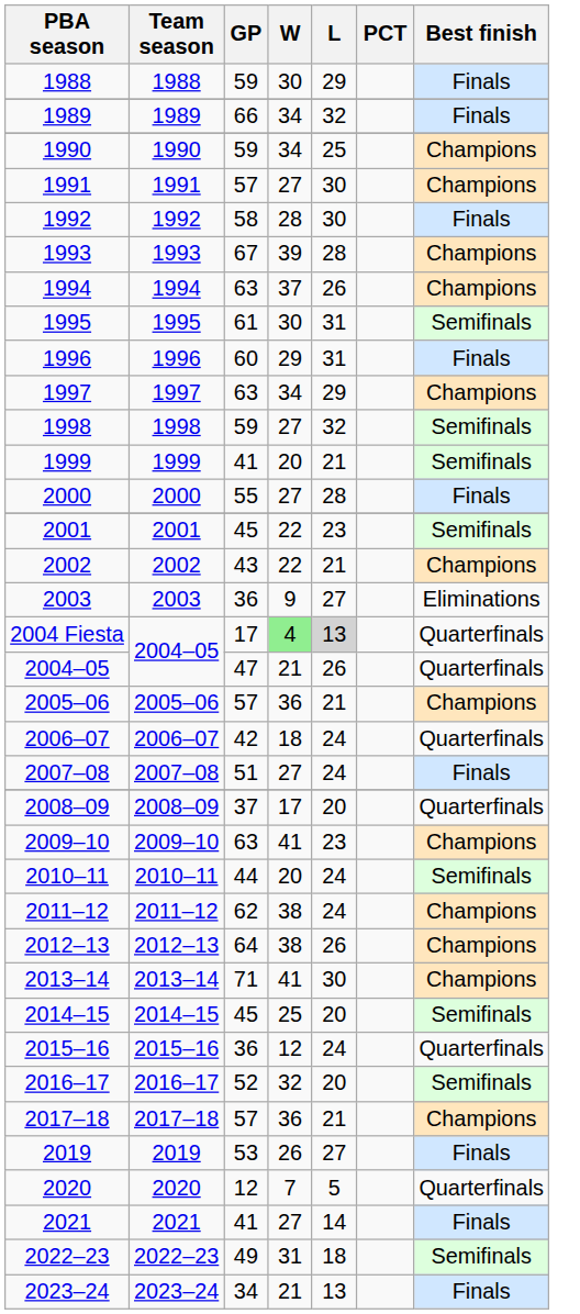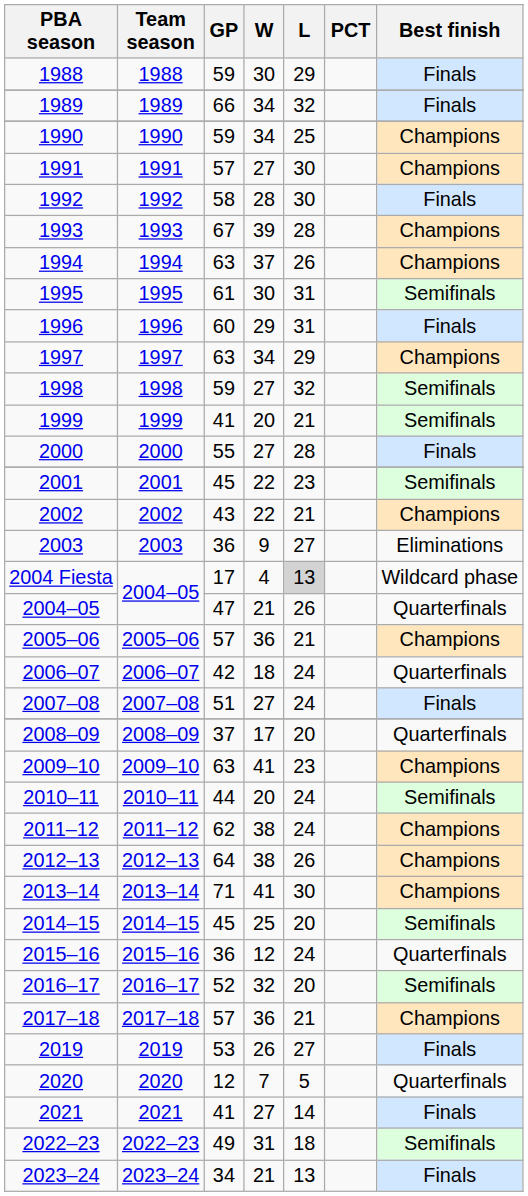 <table class=wikitable style="text-align:center;">
 <tr>
 <th>PBA <br>season</th>
 <th>Team<br>season</th>
 <th width=25>GP</th>
 <th width=25>W</th>
 <th width=25>L</th>
 <th width=35>PCT</th>
 <th>Best finish</th>
 </tr>
 <tr>
 <td><a href='#'>1988</a></td>
 <td><a href='#'>1988</a></td>
 <td>59</td>
 <td>30</td>
 <td>29</td>
 <td></td>
 <td bgcolor=#D0E7FF>Finals</td>
 </tr>
 <tr>
 </tr>
 <tr>
 <td><a href='#'>1989</a></td>
 <td><a href='#'>1989</a></td>
 <td>66</td>
 <td>34</td>
 <td>32</td>
 <td></td>
 <td bgcolor=#D0E7FF>Finals</td>
 </tr>
 <tr>
 </tr>
 <tr>
 <td><a href='#'>1990</a></td>
 <td><a href='#'>1990</a></td>
 <td>59</td>
 <td>34</td>
 <td>25</td>
 <td></td>
 <td bgcolor=#FFE6BD>Champions</td>
 </tr>
 <tr>
 <td><a href='#'>1991</a></td>
 <td><a href='#'>1991</a></td>
 <td>57</td>
 <td>27</td>
 <td>30</td>
 <td></td>
 <td bgcolor=#FFE6BD>Champions</td>
 </tr>
 <tr>
 <td><a href='#'>1992</a></td>
 <td><a href='#'>1992</a></td>
 <td>58</td>
 <td>28</td>
 <td>30</td>
 <td></td>
 <td bgcolor=#D0E7FF>Finals</td>
 </tr>
 <tr>
 <td><a href='#'>1993</a></td>
 <td><a href='#'>1993</a></td>
 <td>67</td>
 <td>39</td>
 <td>28</td>
 <td></td>
 <td bgcolor=#FFE6BD>Champions</td>
 </tr>
 <tr>
 <td><a href='#'>1994</a></td>
 <td><a href='#'>1994</a></td>
 <td>63</td>
 <td>37</td>
 <td>26</td>
 <td></td>
 <td bgcolor=#FFE6BD>Champions</td>
 </tr>
 <tr>
 <td><a href='#'>1995</a></td>
 <td><a href='#'>1995</a></td>
 <td>61</td>
 <td>30</td>
 <td>31</td>
 <td></td>
 <td bgcolor=#DDFFDD>Semifinals</td>
 </tr>
 <tr>
 <td><a href='#'>1996</a></td>
 <td><a href='#'>1996</a></td>
 <td>60</td>
 <td>29</td>
 <td>31</td>
 <td></td>
 <td bgcolor=#D0E7FF>Finals</td>
 </tr>
 <tr>
 <td><a href='#'>1997</a></td>
 <td><a href='#'>1997</a></td>
 <td>63</td>
 <td>34</td>
 <td>29</td>
 <td></td>
 <td bgcolor=#FFE6BD>Champions</td>
 </tr>
 <tr>
 <td><a href='#'>1998</a></td>
 <td><a href='#'>1998</a></td>
 <td>59</td>
 <td>27</td>
 <td>32</td>
 <td></td>
 <td bgcolor=#DDFFDD>Semifinals</td>
 </tr>
 <tr>
 <td><a href='#'>1999</a></td>
 <td><a href='#'>1999</a></td>
 <td>41</td>
 <td>20</td>
 <td>21</td>
 <td></td>
 <td bgcolor=#DDFFDD>Semifinals</td>
 </tr>
 <tr>
 <td><a href='#'>2000</a></td>
 <td><a href='#'>2000</a></td>
 <td>55</td>
 <td>27</td>
 <td>28</td>
 <td></td>
 <td bgcolor=#D0E7FF>Finals</td>
 </tr>
 <tr>
 </tr>
 <tr>
 <td><a href='#'>2001</a></td>
 <td><a href='#'>2001</a></td>
 <td>45</td>
 <td>22</td>
 <td>23</td>
 <td></td>
 <td bgcolor=#DDFFDD>Semifinals</td>
 </tr>
 <tr>
 <td><a href='#'>2002</a></td>
 <td><a href='#'>2002</a></td>
 <td>43</td>
 <td>22</td>
 <td>21</td>
 <td></td>
 <td bgcolor=#FFE6BD>Champions</td>
 </tr>
 <tr>
 <td><a href='#'>2003</a></td>
 <td><a href='#'>2003</a></td>
 <td>36</td>
 <td>9</td>
 <td>27</td>
 <td></td>
 <td>Eliminations</td>
 </tr>
 <tr>
 <td><a href='#'>2004 Fiesta</a></td>
 <td rowspan=2><a href='#'>2004–05</a></td>
 <td>17</td>
-<td style="background: lightgreen;">4</td>
+<td>4</td>
 <td style="background: lightgrey;">13</td>
 <td></td>
-<td>Quarterfinals</td>
+<td>Wildcard phase</td>
 </tr>
 <tr>
 <td><a href='#'>2004–05</a></td>
 <td>47</td>
 <td>21</td>
 <td>26</td>
 <td></td>
 <td>Quarterfinals</td>
 </tr>
 <tr>
 <td><a href='#'>2005–06</a></td>
 <td><a href='#'>2005–06</a></td>
 <td>57</td>
 <td>36</td>
 <td>21</td>
 <td></td>
 <td bgcolor=#FFE6BD>Champions</td>
 </tr>
 <tr>
 <td><a href='#'>2006–07</a></td>
 <td><a href='#'>2006–07</a></td>
 <td>42</td>
 <td>18</td>
 <td>24</td>
 <td></td>
 <td>Quarterfinals</td>
 </tr>
 <tr>
 <td><a href='#'>2007–08</a></td>
 <td><a href='#'>2007–08</a></td>
 <td>51</td>
 <td>27</td>
 <td>24</td>
 <td></td>
 <td bgcolor=#D0E7FF>Finals</td>
 </tr>
 <tr>
 </tr>
 <tr>
 <td><a href='#'>2008–09</a></td>
 <td><a href='#'>2008–09</a></td>
 <td>37</td>
 <td>17</td>
 <td>20</td>
 <td></td>
 <td>Quarterfinals</td>
 </tr>
 <tr>
 <td><a href='#'>2009–10</a></td>
 <td><a href='#'>2009–10</a></td>
 <td>63</td>
 <td>41</td>
 <td>23</td>
 <td></td>
 <td bgcolor=#FFE6BD>Champions</td>
 </tr>
 <tr>
 <td><a href='#'>2010–11</a></td>
 <td><a href='#'>2010–11</a></td>
 <td>44</td>
 <td>20</td>
 <td>24</td>
 <td></td>
 <td bgcolor=#DDFFDD>Semifinals</td>
 </tr>
 <tr>
 <td><a href='#'>2011–12</a></td>
 <td><a href='#'>2011–12</a></td>
 <td>62</td>
 <td>38</td>
 <td>24</td>
 <td></td>
 <td bgcolor=#FFE6BD>Champions</td>
 </tr>
 <tr>
 <td><a href='#'>2012–13</a></td>
 <td><a href='#'>2012–13</a></td>
 <td>64</td>
 <td>38</td>
 <td>26</td>
 <td></td>
 <td bgcolor=#FFE6BD>Champions</td>
 </tr>
 <tr>
 <td><a href='#'>2013–14</a></td>
 <td><a href='#'>2013–14</a></td>
 <td>71</td>
 <td>41</td>
 <td>30</td>
 <td></td>
 <td bgcolor=#FFE6BD>Champions</td>
 </tr>
 <tr>
 <td><a href='#'>2014–15</a></td>
 <td><a href='#'>2014–15</a></td>
 <td>45</td>
 <td>25</td>
 <td>20</td>
 <td></td>
 <td bgcolor=#DDFFDD>Semifinals</td>
 </tr>
 <tr>
 <td><a href='#'>2015–16</a></td>
 <td><a href='#'>2015–16</a></td>
 <td>36</td>
 <td>12</td>
 <td>24</td>
 <td></td>
 <td>Quarterfinals</td>
 </tr>
 <tr>
 <td><a href='#'>2016–17</a></td>
 <td><a href='#'>2016–17</a></td>
 <td>52</td>
 <td>32</td>
 <td>20</td>
 <td></td>
 <td bgcolor=#DDFFDD>Semifinals</td>
 </tr>
 <tr>
 <td><a href='#'>2017–18</a></td>
 <td><a href='#'>2017–18</a></td>
 <td>57</td>
 <td>36</td>
 <td>21</td>
 <td></td>
 <td bgcolor=#FFE6BD>Champions</td>
 </tr>
 <tr>
 <td><a href='#'>2019</a></td>
 <td><a href='#'>2019</a></td>
 <td>53</td>
 <td>26</td>
 <td>27</td>
 <td></td>
 <td bgcolor=#D0E7FF>Finals</td>
 </tr>
 <tr>
 <td><a href='#'>2020</a></td>
 <td><a href='#'>2020</a></td>
 <td>12</td>
 <td>7</td>
 <td>5</td>
 <td></td>
 <td>Quarterfinals</td>
 </tr>
 <tr>
 <td><a href='#'>2021</a></td>
 <td><a href='#'>2021</a></td>
 <td>41</td>
 <td>27</td>
 <td>14</td>
 <td></td>
 <td bgcolor=#D0E7FF>Finals</td>
 </tr>
 <tr>
 <td><a href='#'>2022–23</a></td>
 <td><a href='#'>2022–23</a></td>
 <td>49</td>
 <td>31</td>
 <td>18</td>
 <td></td>
 <td bgcolor=#DDFFDD>Semifinals</td>
 </tr>
 <tr>
 <td><a href='#'>2023–24</a></td>
 <td><a href='#'>2023–24</a></td>
 <td>34</td>
 <td>21</td>
 <td>13</td>
 <td></td>
 <td bgcolor=#D0E7FF>Finals</td>
 </tr>
 </table>
